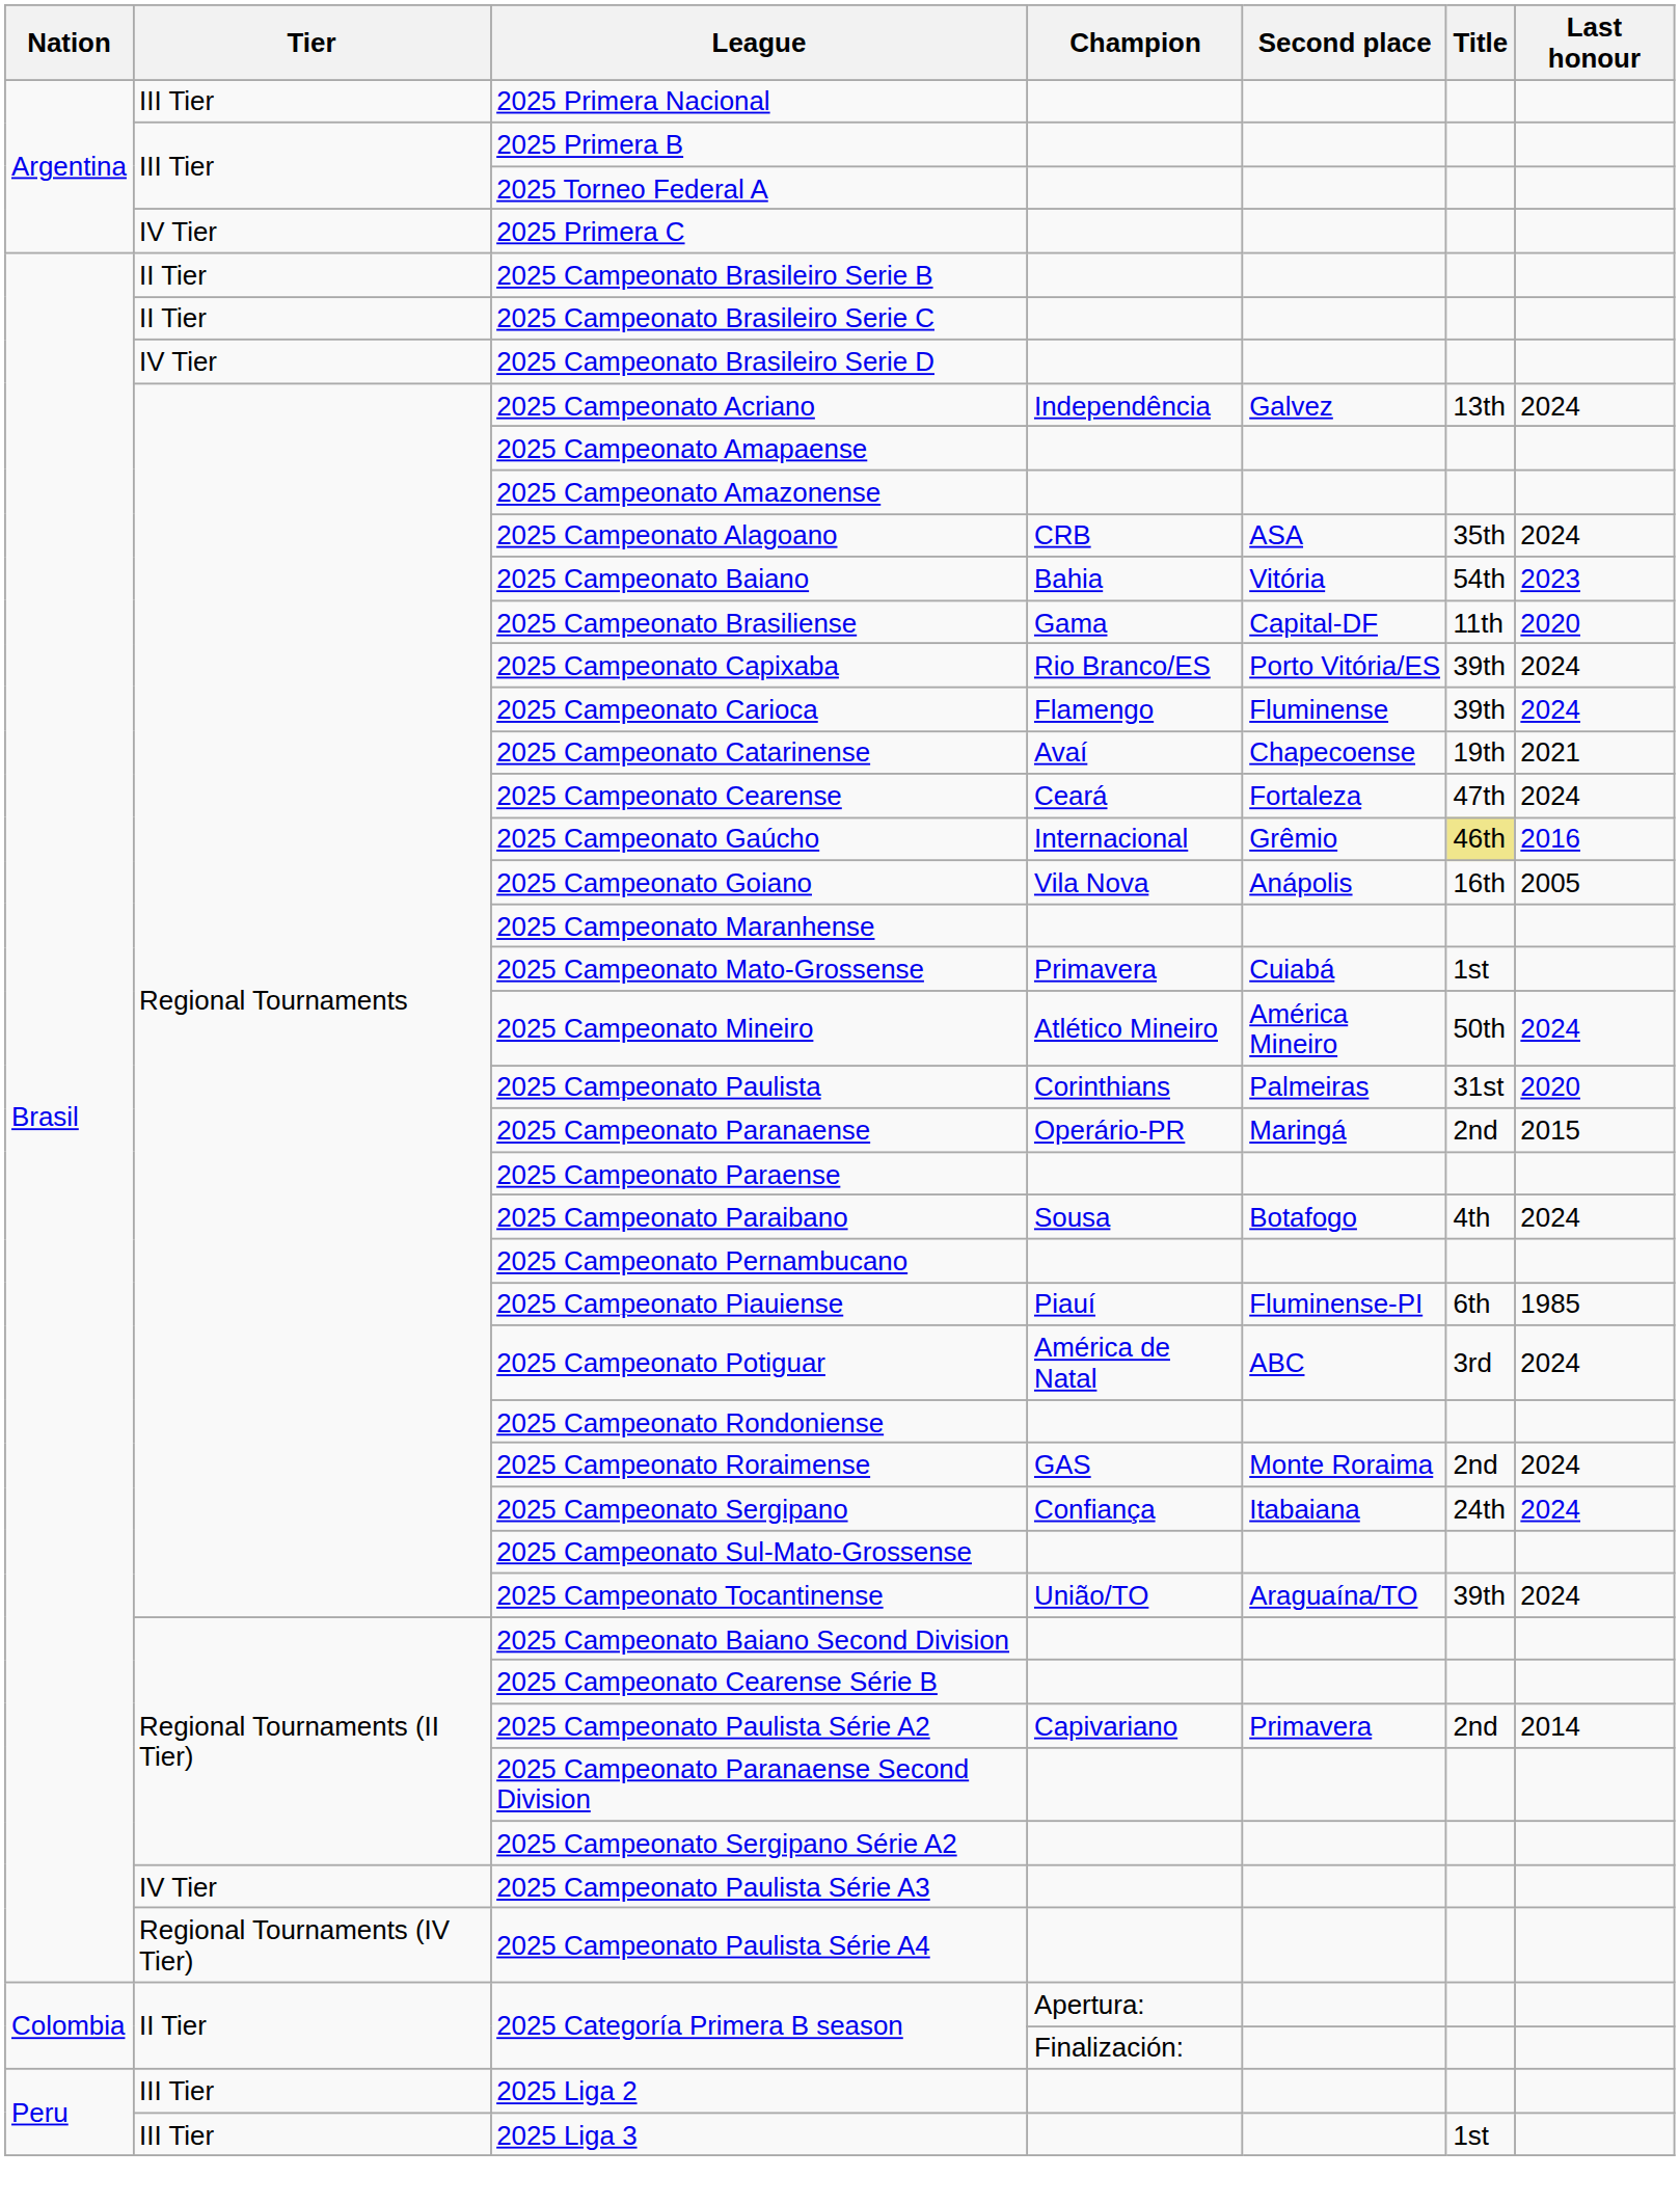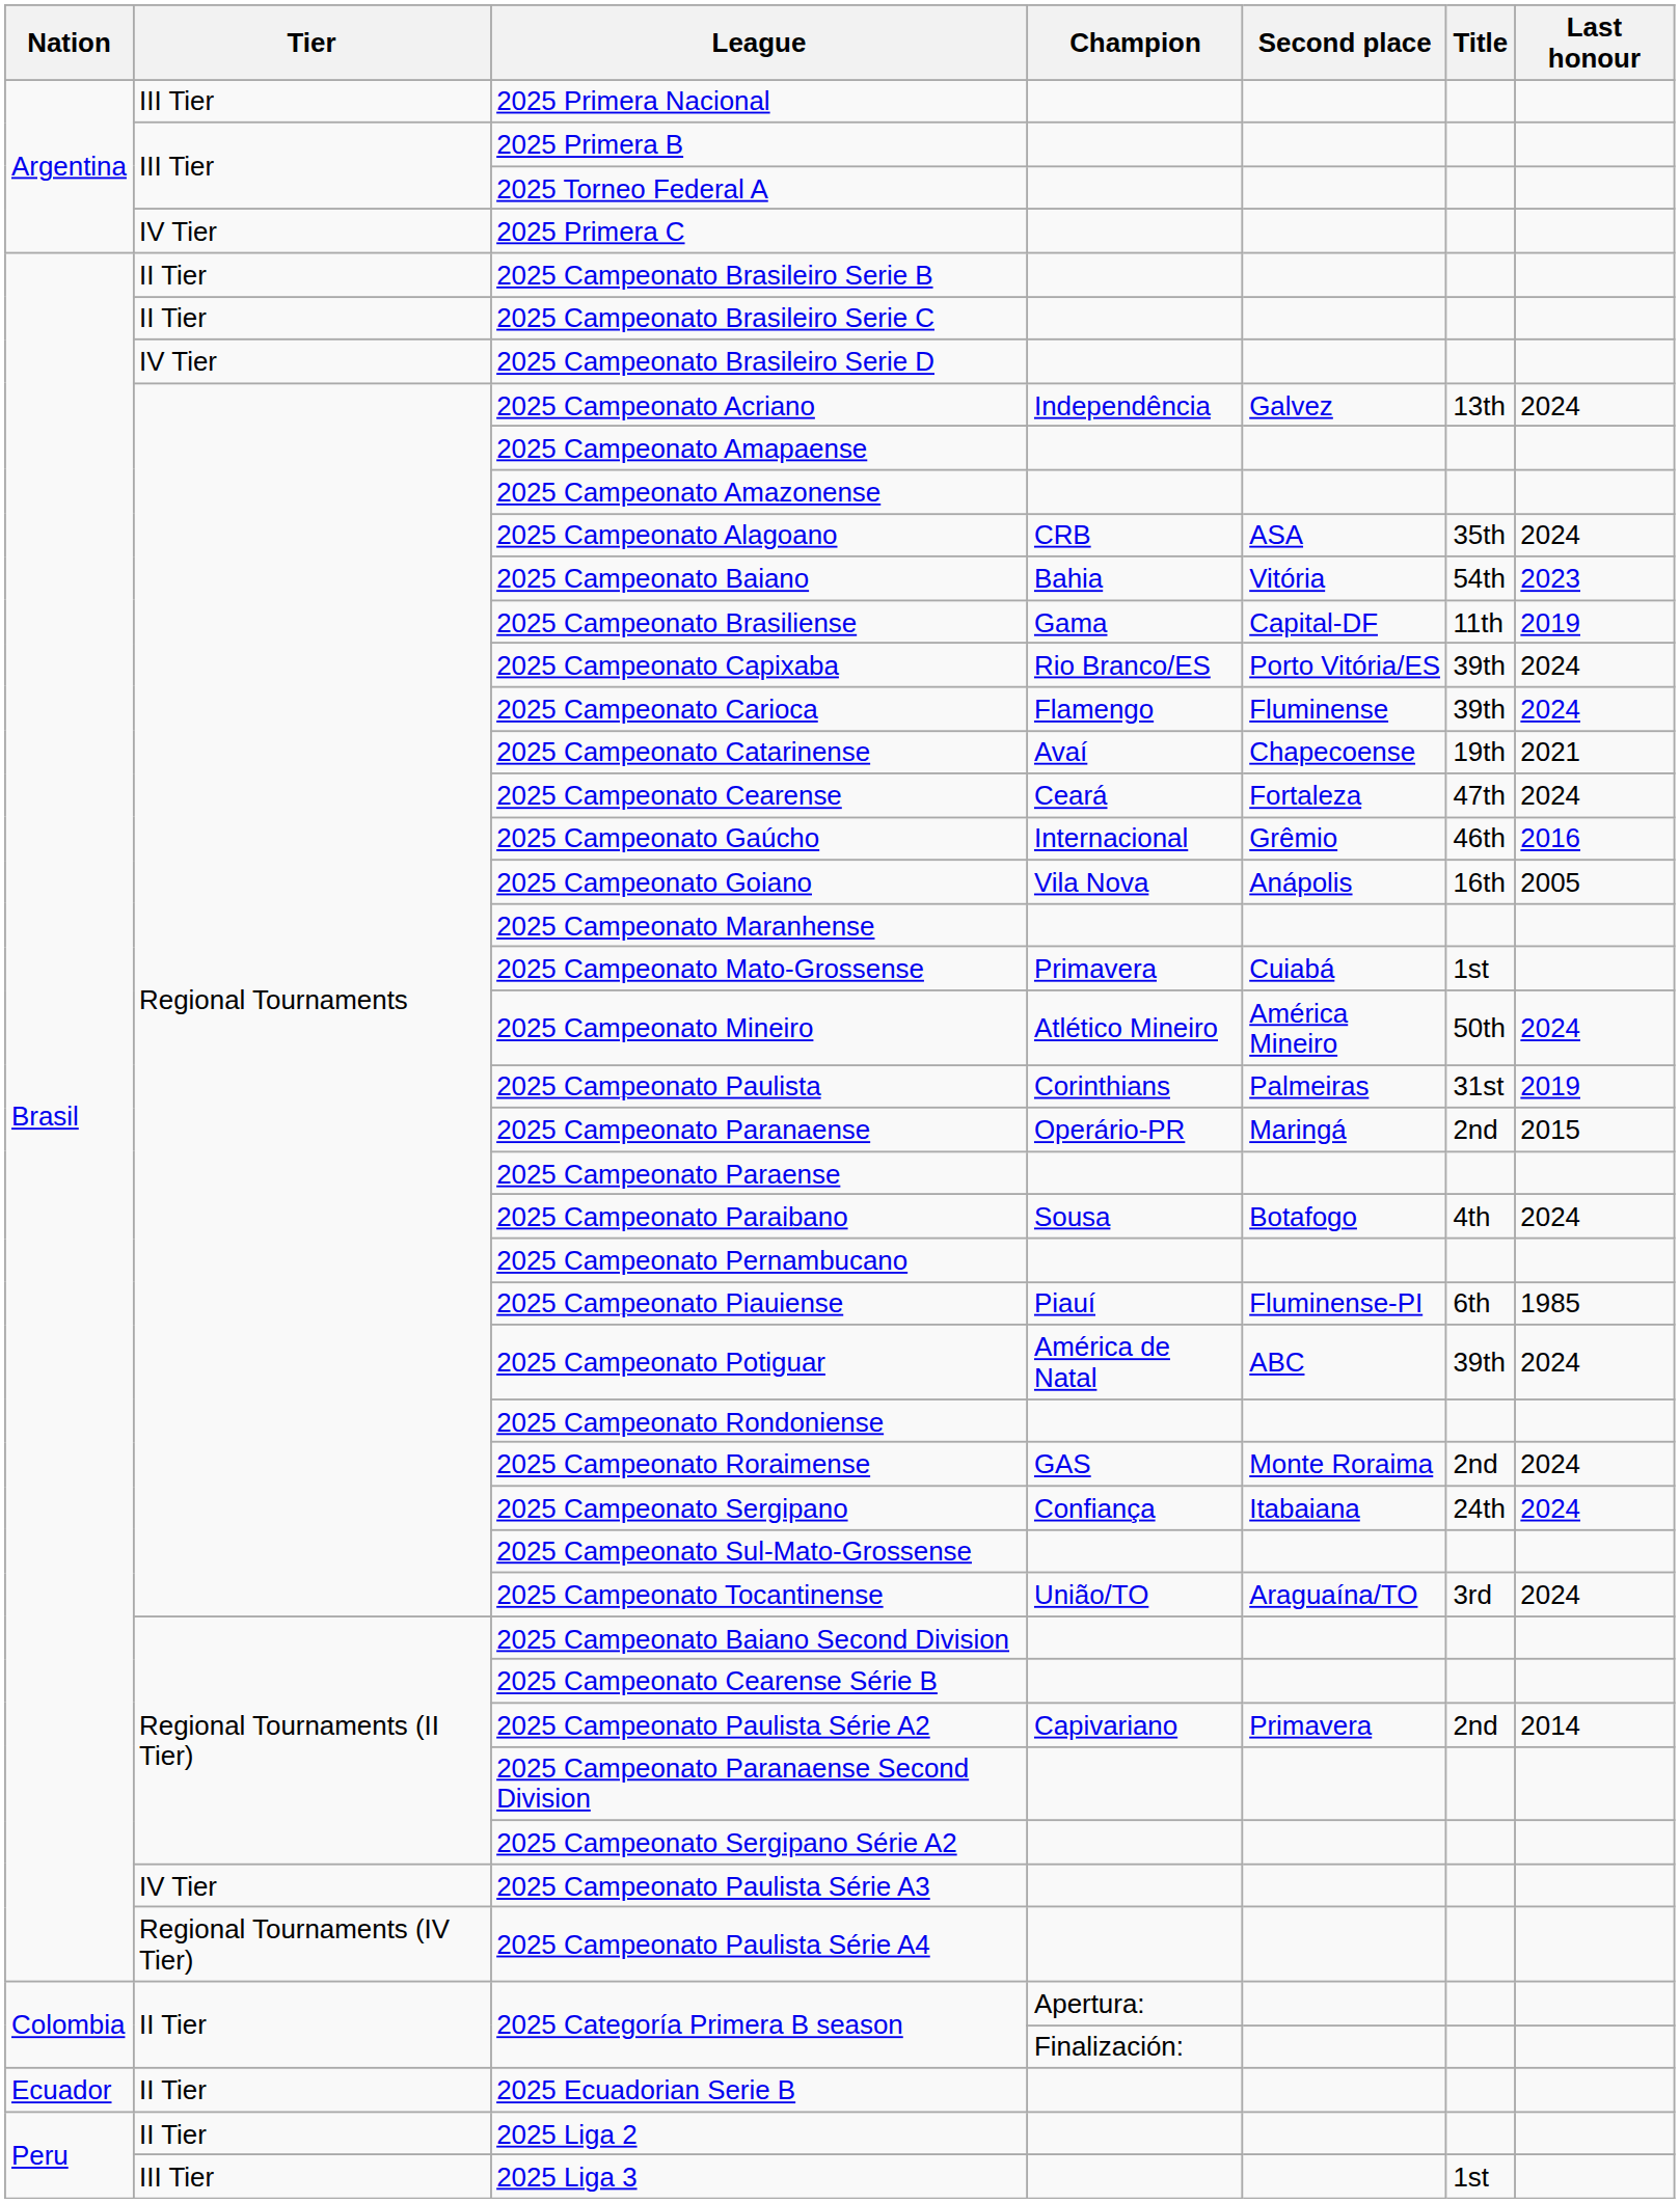 <table class=wikitable style="font-size:14px">
 <tr>
 <th>Nation</th>
 <th>Tier</th>
 <th>League</th>
 <th>Champion</th>
 <th>Second place</th>
 <th data-sort-type="number">Title</th>
 <th>Last honour</th>
 </tr>
 <tr>
 <td rowspan="4"> <a href='#'>Argentina</a></td>
 <td>III Tier</td>
 <td><a href='#'>2025 Primera Nacional</a></td>
 <td></td>
 <td></td>
 <td></td>
 <td></td>
 </tr>
 <tr>
 <td rowspan="2">III Tier</td>
 <td><a href='#'>2025 Primera B</a></td>
 <td></td>
 <td></td>
 <td></td>
 <td></td>
 </tr>
 <tr>
 <td><a href='#'>2025 Torneo Federal A</a></td>
 <td></td>
 <td></td>
 <td></td>
 <td></td>
 </tr>
 <tr>
 <td>IV Tier</td>
 <td><a href='#'>2025 Primera C</a></td>
 <td></td>
 <td></td>
 <td></td>
 <td></td>
 </tr>
 <tr>
 <td rowspan="37"> <a href='#'>Brasil</a></td>
 <td>II Tier</td>
 <td><a href='#'>2025 Campeonato Brasileiro Serie B</a></td>
 <td></td>
 <td></td>
 <td></td>
 <td></td>
 </tr>
 <tr>
 <td>II Tier</td>
 <td><a href='#'>2025 Campeonato Brasileiro Serie C</a></td>
 <td></td>
 <td></td>
 <td></td>
 <td></td>
 </tr>
 <tr>
 <td>IV Tier</td>
 <td><a href='#'>2025 Campeonato Brasileiro Serie D</a></td>
 <td></td>
 <td></td>
 <td></td>
 <td></td>
 </tr>
 <tr>
 <td rowspan="27">Regional Tournaments</td>
 <td><a href='#'>2025 Campeonato Acriano</a></td>
 <td><a href='#'>Independência</a></td>
 <td><a href='#'>Galvez</a></td>
 <td>13th</td>
 <td>2024</td>
 </tr>
 <tr>
 <td><a href='#'>2025 Campeonato Amapaense</a></td>
 <td></td>
 <td></td>
 <td></td>
 <td></td>
 </tr>
 <tr>
 <td><a href='#'>2025 Campeonato Amazonense</a></td>
 <td></td>
 <td></td>
 <td></td>
 <td></td>
 </tr>
 <tr>
 <td><a href='#'>2025 Campeonato Alagoano</a></td>
 <td><a href='#'>CRB</a></td>
 <td><a href='#'>ASA</a></td>
 <td>35th</td>
 <td>2024</td>
 </tr>
 <tr>
 <td><a href='#'>2025 Campeonato Baiano</a></td>
 <td><a href='#'>Bahia</a></td>
 <td><a href='#'>Vitória</a></td>
 <td>54th</td>
 <td><a href='#'>2023</a></td>
 </tr>
 <tr>
 <td><a href='#'>2025 Campeonato Brasiliense</a></td>
 <td><a href='#'>Gama</a></td>
 <td><a href='#'>Capital-DF</a></td>
 <td>11th</td>
-<td><a href='#'>2020</a></td>
+<td><a href='#'>2019</a></td>
 </tr>
 <tr>
 <td><a href='#'>2025 Campeonato Capixaba</a></td>
 <td><a href='#'>Rio Branco/ES</a></td>
 <td><a href='#'>Porto Vitória/ES</a></td>
 <td>39th</td>
 <td>2024</td>
 </tr>
 <tr>
 <td><a href='#'>2025 Campeonato Carioca</a></td>
 <td><a href='#'>Flamengo</a></td>
 <td><a href='#'>Fluminense</a></td>
 <td>39th</td>
 <td><a href='#'>2024</a></td>
 </tr>
 <tr>
 <td><a href='#'>2025 Campeonato Catarinense</a></td>
 <td><a href='#'>Avaí</a></td>
 <td><a href='#'>Chapecoense</a></td>
 <td>19th</td>
 <td>2021</td>
 </tr>
 <tr>
 <td><a href='#'>2025 Campeonato Cearense</a></td>
 <td><a href='#'>Ceará</a></td>
 <td><a href='#'>Fortaleza</a></td>
 <td>47th</td>
 <td>2024</td>
 </tr>
 <tr>
 <td><a href='#'>2025 Campeonato Gaúcho</a></td>
 <td><a href='#'>Internacional</a></td>
 <td><a href='#'>Grêmio</a></td>
-<td style="background: khaki;">46th</td>
+<td>46th</td>
 <td><a href='#'>2016</a></td>
 </tr>
 <tr>
 <td><a href='#'>2025 Campeonato Goiano</a></td>
 <td><a href='#'>Vila Nova</a></td>
 <td><a href='#'>Anápolis</a></td>
 <td>16th</td>
 <td>2005</td>
 </tr>
 <tr>
 <td><a href='#'>2025 Campeonato Maranhense</a></td>
 <td></td>
 <td></td>
 <td></td>
 <td></td>
 </tr>
 <tr>
 <td><a href='#'>2025 Campeonato Mato-Grossense</a></td>
 <td><a href='#'>Primavera</a></td>
 <td><a href='#'>Cuiabá</a></td>
 <td>1st</td>
 <td></td>
 </tr>
 <tr>
 <td><a href='#'>2025 Campeonato Mineiro</a></td>
 <td><a href='#'>Atlético Mineiro</a></td>
 <td><a href='#'>América Mineiro</a></td>
 <td>50th</td>
 <td><a href='#'>2024</a></td>
 </tr>
 <tr>
 <td><a href='#'>2025 Campeonato Paulista</a></td>
 <td><a href='#'>Corinthians</a></td>
 <td><a href='#'>Palmeiras</a></td>
 <td>31st</td>
-<td><a href='#'>2020</a></td>
+<td><a href='#'>2019</a></td>
 </tr>
 <tr>
 <td><a href='#'>2025 Campeonato Paranaense</a></td>
 <td><a href='#'>Operário-PR</a></td>
 <td><a href='#'>Maringá</a></td>
 <td>2nd</td>
 <td>2015</td>
 </tr>
 <tr>
 <td><a href='#'>2025 Campeonato Paraense</a></td>
 <td></td>
 <td></td>
 <td></td>
 <td></td>
 </tr>
 <tr>
 <td><a href='#'>2025 Campeonato Paraibano</a></td>
 <td><a href='#'>Sousa</a></td>
 <td><a href='#'>Botafogo</a></td>
 <td>4th</td>
 <td>2024</td>
 </tr>
 <tr>
 <td><a href='#'>2025 Campeonato Pernambucano</a></td>
 <td></td>
 <td></td>
 <td></td>
 <td></td>
 </tr>
 <tr>
 <td><a href='#'>2025 Campeonato Piauiense</a></td>
 <td><a href='#'>Piauí</a></td>
 <td><a href='#'>Fluminense-PI</a></td>
 <td>6th</td>
 <td>1985</td>
 </tr>
 <tr>
 <td><a href='#'>2025 Campeonato Potiguar</a></td>
 <td><a href='#'>América de Natal</a></td>
 <td><a href='#'>ABC</a></td>
-<td>3rd</td>
+<td>39th</td>
 <td>2024</td>
 </tr>
 <tr>
 <td><a href='#'>2025 Campeonato Rondoniense</a></td>
 <td></td>
 <td></td>
 <td></td>
 <td></td>
 </tr>
 <tr>
 <td><a href='#'>2025 Campeonato Roraimense</a></td>
 <td><a href='#'>GAS</a></td>
 <td><a href='#'>Monte Roraima</a></td>
 <td>2nd</td>
 <td>2024</td>
 </tr>
 <tr>
 <td><a href='#'>2025 Campeonato Sergipano</a></td>
 <td><a href='#'>Confiança</a></td>
 <td><a href='#'>Itabaiana</a></td>
 <td>24th</td>
 <td><a href='#'>2024</a></td>
 </tr>
 <tr>
 <td><a href='#'>2025 Campeonato Sul-Mato-Grossense</a></td>
 <td></td>
 <td></td>
 <td></td>
 <td></td>
 </tr>
 <tr>
 <td><a href='#'>2025 Campeonato Tocantinense</a></td>
 <td><a href='#'>União/TO</a></td>
 <td><a href='#'>Araguaína/TO</a></td>
-<td>39th</td>
+<td>3rd</td>
 <td>2024</td>
 </tr>
 <tr>
 <td rowspan="5">Regional Tournaments (II Tier)</td>
 <td><a href='#'>2025 Campeonato Baiano Second Division</a></td>
 <td></td>
 <td></td>
 <td></td>
 <td></td>
 </tr>
 <tr>
 <td><a href='#'>2025 Campeonato Cearense Série B</a></td>
 <td></td>
 <td></td>
 <td></td>
 <td></td>
 </tr>
 <tr>
 <td><a href='#'>2025 Campeonato Paulista Série A2</a></td>
 <td><a href='#'>Capivariano</a></td>
 <td><a href='#'>Primavera</a></td>
 <td>2nd</td>
 <td>2014</td>
 </tr>
 <tr>
 <td><a href='#'>2025 Campeonato Paranaense Second Division</a></td>
 <td></td>
 <td></td>
 <td></td>
 <td></td>
 </tr>
 <tr>
 <td><a href='#'>2025 Campeonato Sergipano Série A2</a></td>
 <td></td>
 <td></td>
 <td></td>
 <td></td>
 </tr>
 <tr>
 <td>IV Tier</td>
 <td><a href='#'>2025 Campeonato Paulista Série A3</a></td>
 <td></td>
 <td></td>
 <td></td>
 <td></td>
 </tr>
 <tr>
 <td>Regional Tournaments (IV Tier)</td>
 <td><a href='#'>2025 Campeonato Paulista Série A4</a></td>
 <td></td>
 <td></td>
 <td></td>
 <td></td>
 </tr>
 <tr>
 <td rowspan="2"> <a href='#'>Colombia</a></td>
 <td rowspan="2">II Tier</td>
 <td rowspan="2"><a href='#'>2025 Categoría Primera B season</a></td>
 <td>Apertura:</td>
 <td></td>
 <td></td>
 <td></td>
 </tr>
 <tr>
 <td>Finalización:</td>
 <td></td>
 <td></td>
 <td></td>
 </tr>
 <tr>
+<td rowspan=1> <a href='#'>Ecuador</a></td>
+<td>II Tier</td>
+<td><a href='#'>2025 Ecuadorian Serie B</a></td>
+<td></td>
+<td></td>
+<td></td>
+<td></td>
+</tr>
+<tr>
 <td rowspan=2> <a href='#'>Peru</a></td>
-<td>III Tier</td>
+<td>II Tier</td>
 <td><a href='#'>2025 Liga 2</a></td>
 <td></td>
 <td></td>
 <td></td>
 <td></td>
 </tr>
 <tr>
 <td>III Tier</td>
 <td><a href='#'>2025 Liga 3</a></td>
 <td></td>
 <td></td>
 <td>1st</td>
 <td></td>
 </tr>
 </table>
